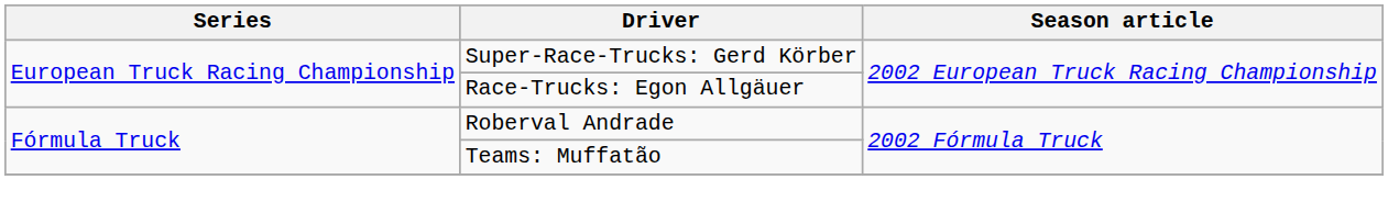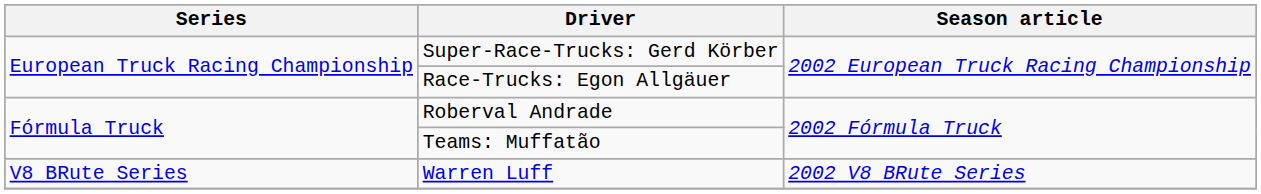 <table class="wikitable" style="font-size: 87%;">
 <tr>
 <th>Series</th>
 <th>Driver</th>
 <th>Season article</th>
 </tr>
 <tr>
 <td rowspan=2><a href='#'>European Truck Racing Championship</a></td>
 <td>Super-Race-Trucks:  Gerd Körber</td>
 <td rowspan=2><em><a href='#'>2002 European Truck Racing Championship</a></em></td>
 </tr>
 <tr>
 <td>Race-Trucks:  Egon Allgäuer</td>
 </tr>
 <tr>
 <td rowspan=2><a href='#'>Fórmula Truck</a></td>
 <td> Roberval Andrade</td>
 <td rowspan=2><em><a href='#'>2002 Fórmula Truck</a></em></td>
 </tr>
 <tr>
 <td>Teams:  Muffatão</td>
 </tr>
 <tr>
+<td><a href='#'>V8 BRute Series</a></td>
+<td> <a href='#'>Warren Luff</a></td>
+<td><em><a href='#'>2002 V8 BRute Series</a></em></td>
+</tr>
+<tr>
 </tr>
 </table>
